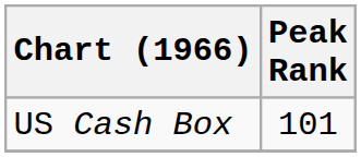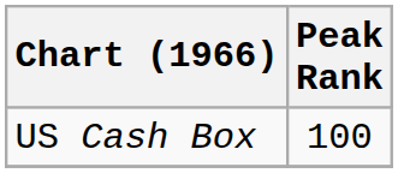 <table class="wikitable plainrowheaders">
 <tr>
 <th align="left">Chart (1966)</th>
 <th align="center">Peak<br>Rank</th>
 </tr>
 <tr>
 <td scope="row">US <em>Cash Box</em></td>
-<td align="center">101</td>
+<td align="center">100</td>
 </tr>
 <tr>
 </tr>
 </table>
